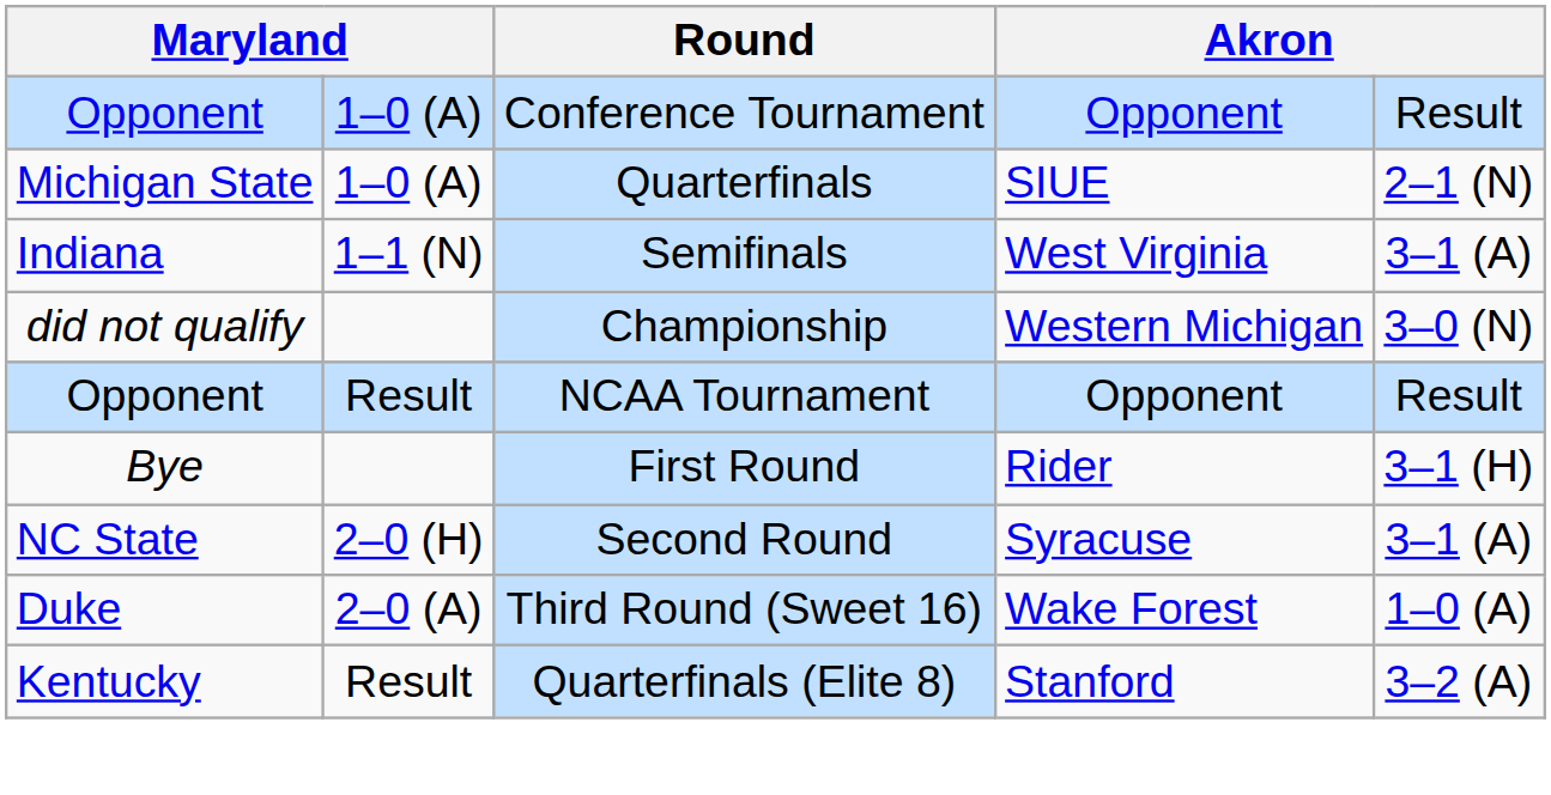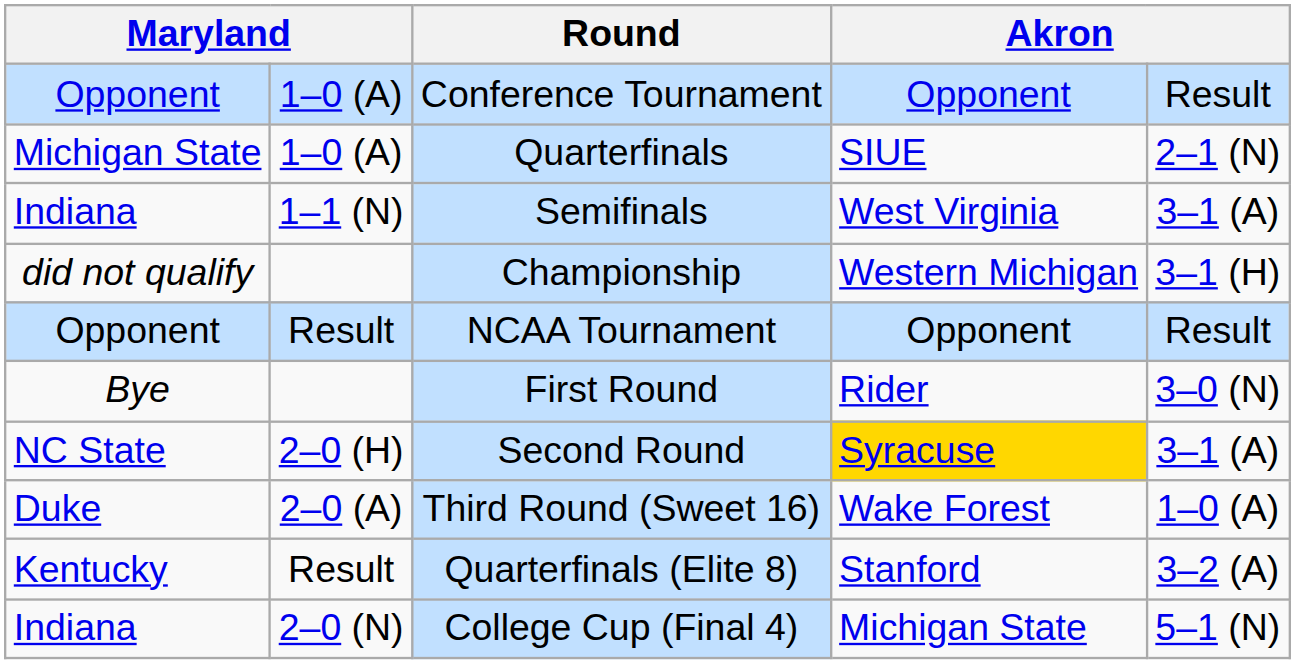 <table class="wikitable" style="text-align: center;">
 <tr>
 <th colspan="2"><a href='#'>Maryland</a> </th>
 <th>Round</th>
 <th colspan="2"><a href='#'>Akron</a> </th>
 </tr>
 <tr bgcolor=#c1e0ff>
 <td><a href='#'>Opponent</a></td>
 <td><a href='#'>1–0</a> (A)</td>
 <td>Conference Tournament</td>
 <td><a href='#'>Opponent</a></td>
 <td>Result</td>
 </tr>
 <tr>
 <td align=left><a href='#'>Michigan State</a></td>
 <td><a href='#'>1–0</a> (A)</td>
 <td bgcolor=#c1e0ff>Quarterfinals</td>
 <td align=left><a href='#'>SIUE</a></td>
 <td><a href='#'>2–1</a> (N)</td>
 </tr>
 <tr>
 <td align=left><a href='#'>Indiana</a></td>
 <td><a href='#'>1–1</a> (N)</td>
 <td bgcolor=#c1e0ff>Semifinals</td>
 <td align=left><a href='#'>West Virginia</a></td>
 <td><a href='#'>3–1</a> (A)</td>
 </tr>
 <tr>
 <td><em>did not qualify</em></td>
 <td></td>
 <td bgcolor=#c1e0ff>Championship</td>
 <td align=left><a href='#'>Western Michigan</a></td>
-<td><a href='#'>3–0</a> (N)</td>
+<td><a href='#'>3–1</a> (H)</td>
 </tr>
 <tr bgcolor="#c1e0ff">
 <td>Opponent</td>
 <td>Result</td>
 <td>NCAA Tournament</td>
 <td>Opponent</td>
 <td>Result</td>
 </tr>
 <tr>
 <td><em>Bye</em></td>
 <td></td>
 <td bgcolor="#c1e0ff">First Round</td>
 <td align="left"><a href='#'>Rider</a> </td>
-<td><a href='#'>3–1</a> (H)</td>
+<td><a href='#'>3–0</a> (N)</td>
 </tr>
 <tr>
 <td align="left"><a href='#'>NC State</a> </td>
 <td><a href='#'>2–0</a> (H)</td>
 <td bgcolor="#c1e0ff">Second Round</td>
-<td align="left"><a href='#'>Syracuse</a> </td>
+<td align="left" style="background: gold;"><a href='#'>Syracuse</a> </td>
 <td><a href='#'>3–1</a> (A)</td>
 </tr>
 <tr>
 <td align="left"><a href='#'>Duke</a> </td>
 <td><a href='#'>2–0</a> (A)</td>
 <td bgcolor="#c1e0ff">Third Round (Sweet 16)</td>
 <td align="left"><a href='#'>Wake Forest</a> </td>
 <td><a href='#'>1–0</a> (A)</td>
 </tr>
 <tr>
 <td align="left"><a href='#'>Kentucky</a> </td>
 <td>Result</td>
 <td bgcolor="#c1e0ff">Quarterfinals (Elite 8)</td>
 <td align="left"><a href='#'>Stanford</a> </td>
 <td><a href='#'>3–2</a> (A)</td>
 </tr>
+<tr>
+<td align="left"><a href='#'>Indiana</a> </td>
+<td><a href='#'>2–0</a> (N)</td>
+<td bgcolor="#c1e0ff">College Cup (Final 4)</td>
+<td align="left"><a href='#'>Michigan State</a> </td>
+<td><a href='#'>5–1</a> (N)</td>
+</tr>
 </table>
